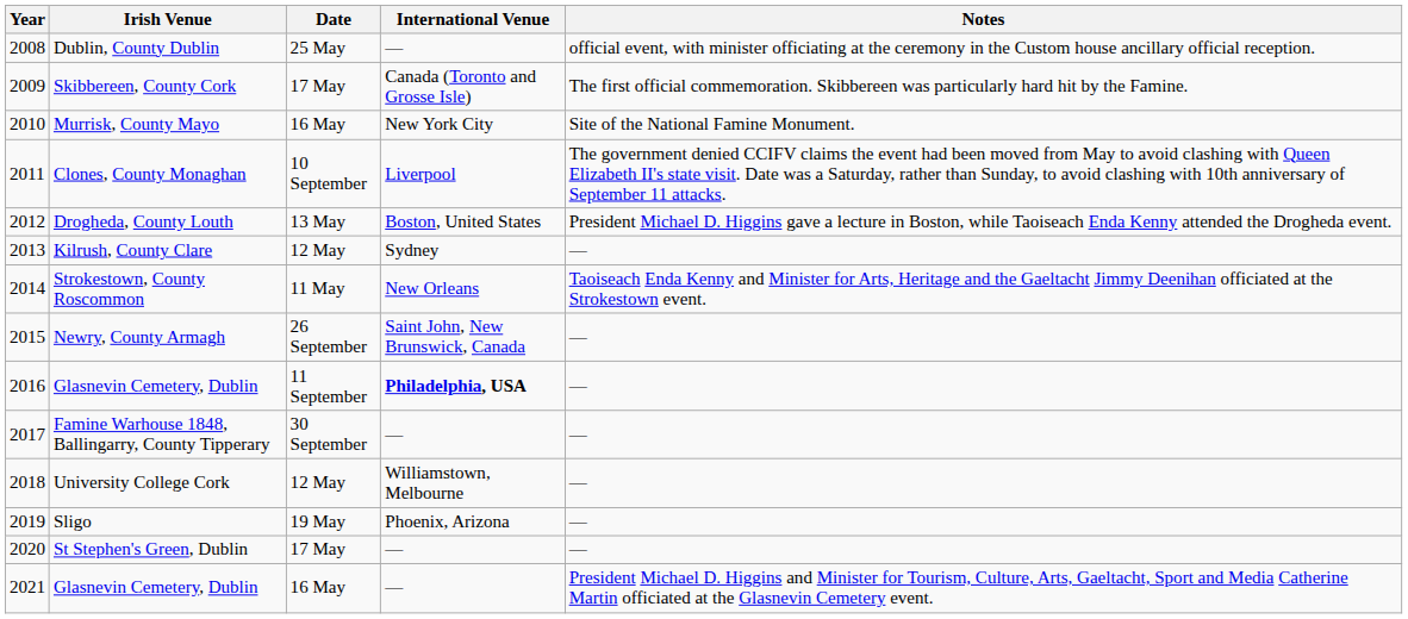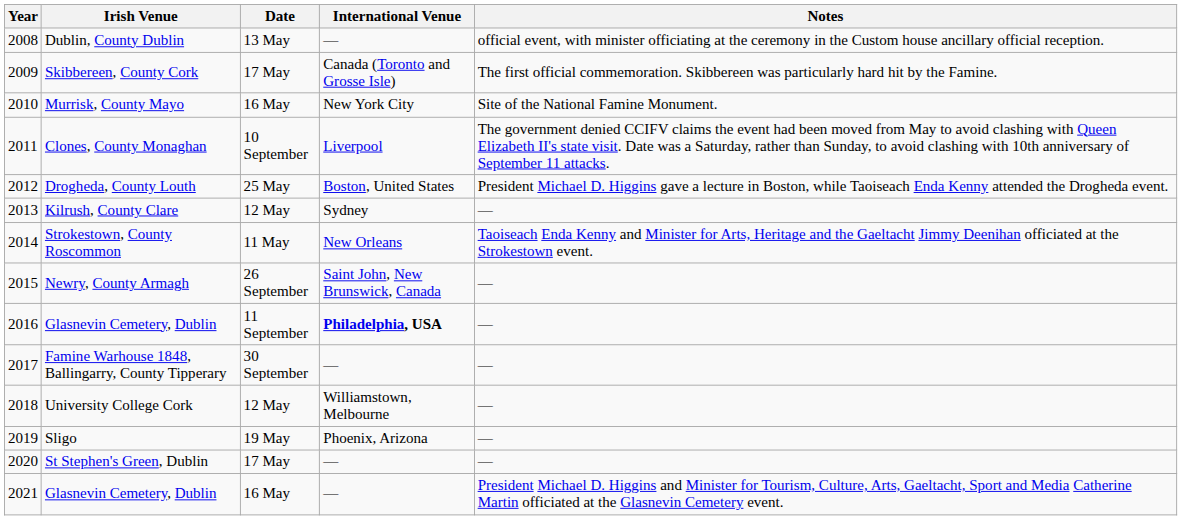 <table class="wikitable sortable">
 <tr>
 <th>Year</th>
 <th>Irish Venue</th>
 <th>Date</th>
 <th>International Venue</th>
 <th class="unsortable">Notes</th>
 </tr>
 <tr>
 <td>2008</td>
 <td>Dublin, <a href='#'>County Dublin</a></td>
-<td>25 May</td>
+<td>13 May</td>
 <td>—</td>
 <td>official event, with minister officiating at the ceremony in the Custom house ancillary official reception.</td>
 </tr>
 <tr>
 <td>2009</td>
 <td><a href='#'>Skibbereen</a>, <a href='#'>County Cork</a></td>
 <td>17 May</td>
 <td>Canada (<a href='#'>Toronto</a> and <a href='#'>Grosse Isle</a>)</td>
 <td>The first official commemoration. Skibbereen was particularly hard hit by the Famine.</td>
 </tr>
 <tr>
 <td>2010</td>
 <td><a href='#'>Murrisk</a>, <a href='#'>County Mayo</a></td>
 <td>16 May</td>
 <td>New York City</td>
 <td>Site of the National Famine Monument.</td>
 </tr>
 <tr>
 <td>2011</td>
 <td><a href='#'>Clones</a>, <a href='#'>County Monaghan</a></td>
 <td>10 September</td>
 <td><a href='#'>Liverpool</a></td>
 <td>The government denied CCIFV claims the event had been moved from May to avoid clashing with <a href='#'>Queen Elizabeth II's state visit</a>. Date was a Saturday, rather than Sunday, to avoid clashing with 10th anniversary of <a href='#'>September 11 attacks</a>.</td>
 </tr>
 <tr>
 <td>2012</td>
 <td><a href='#'>Drogheda</a>, <a href='#'>County Louth</a></td>
-<td>13 May</td>
+<td>25 May</td>
 <td><a href='#'>Boston</a>, United States</td>
 <td>President <a href='#'>Michael D. Higgins</a> gave a lecture in Boston, while Taoiseach <a href='#'>Enda Kenny</a> attended the Drogheda event.</td>
 </tr>
 <tr>
 <td>2013</td>
 <td><a href='#'>Kilrush</a>, <a href='#'>County Clare</a></td>
 <td>12 May</td>
 <td>Sydney</td>
 <td>—</td>
 </tr>
 <tr>
 <td>2014</td>
 <td><a href='#'>Strokestown</a>, <a href='#'>County Roscommon</a></td>
 <td>11 May</td>
 <td><a href='#'>New Orleans</a></td>
 <td><a href='#'>Taoiseach</a> <a href='#'>Enda Kenny</a> and <a href='#'>Minister for Arts, Heritage and the Gaeltacht</a> <a href='#'>Jimmy Deenihan</a> officiated at the <a href='#'>Strokestown</a> event.</td>
 </tr>
 <tr>
 <td>2015</td>
 <td><a href='#'>Newry</a>, <a href='#'>County Armagh</a></td>
 <td>26 September</td>
 <td><a href='#'>Saint John</a>, <a href='#'>New Brunswick</a>, <a href='#'>Canada</a></td>
 <td>—</td>
 </tr>
 <tr>
 <td>2016</td>
 <td><a href='#'>Glasnevin Cemetery</a>, <a href='#'>Dublin</a></td>
 <td>11 September</td>
 <td><strong><a href='#'>Philadelphia</a>, USA</strong></td>
 <td>—</td>
 </tr>
 <tr>
 <td>2017</td>
 <td><a href='#'>Famine Warhouse 1848</a>, Ballingarry, County Tipperary</td>
 <td>30 September</td>
 <td>—</td>
 <td>—</td>
 </tr>
 <tr>
 <td>2018</td>
 <td>University College Cork</td>
 <td>12 May</td>
 <td>Williamstown, Melbourne</td>
 <td>—</td>
 </tr>
 <tr>
 <td>2019</td>
 <td>Sligo</td>
 <td>19 May</td>
 <td>Phoenix, Arizona</td>
 <td>—</td>
 </tr>
 <tr>
 <td>2020</td>
 <td><a href='#'>St Stephen's Green</a>, Dublin</td>
 <td>17 May</td>
 <td>—</td>
 <td>—</td>
 </tr>
 <tr>
 <td>2021</td>
 <td><a href='#'>Glasnevin Cemetery</a>, <a href='#'>Dublin</a></td>
 <td>16 May</td>
 <td>—</td>
 <td><a href='#'>President</a> <a href='#'>Michael D. Higgins</a> and <a href='#'>Minister for Tourism, Culture, Arts, Gaeltacht, Sport and Media</a> <a href='#'>Catherine Martin</a> officiated at the <a href='#'>Glasnevin Cemetery</a> event.</td>
 </tr>
 </table>
